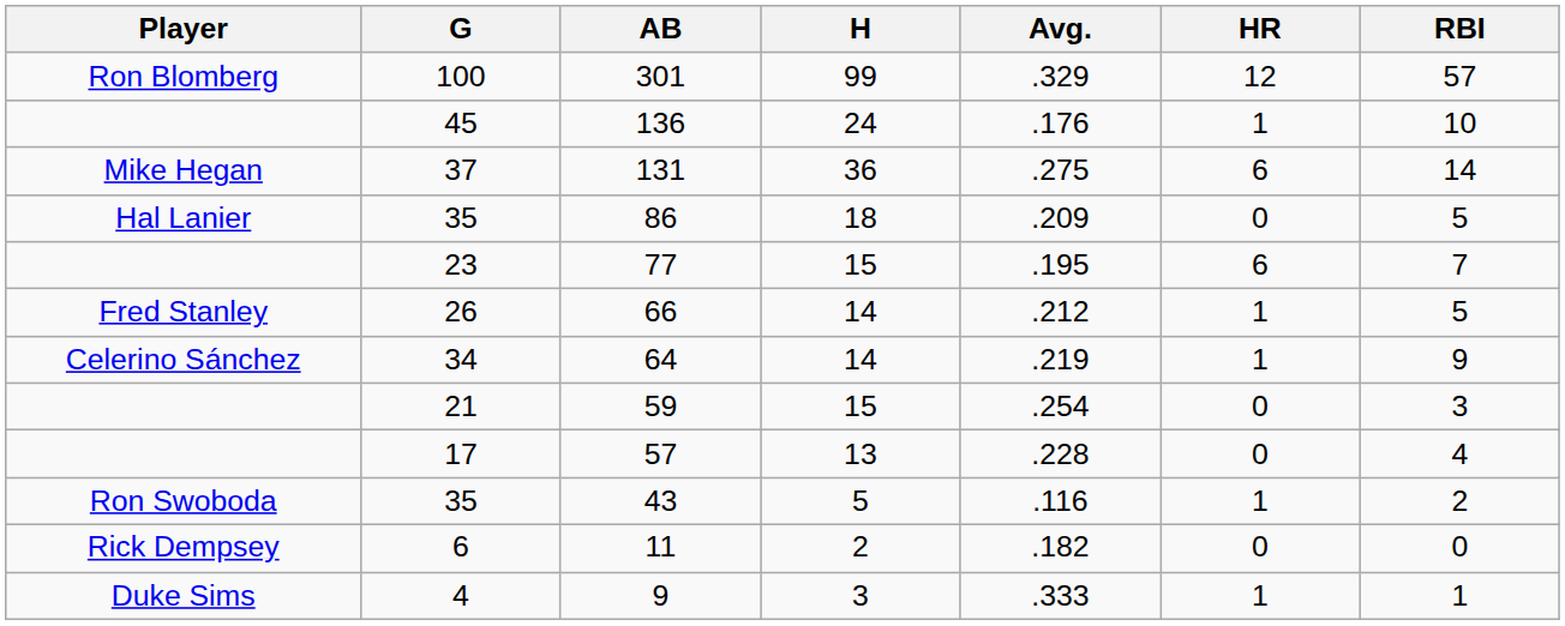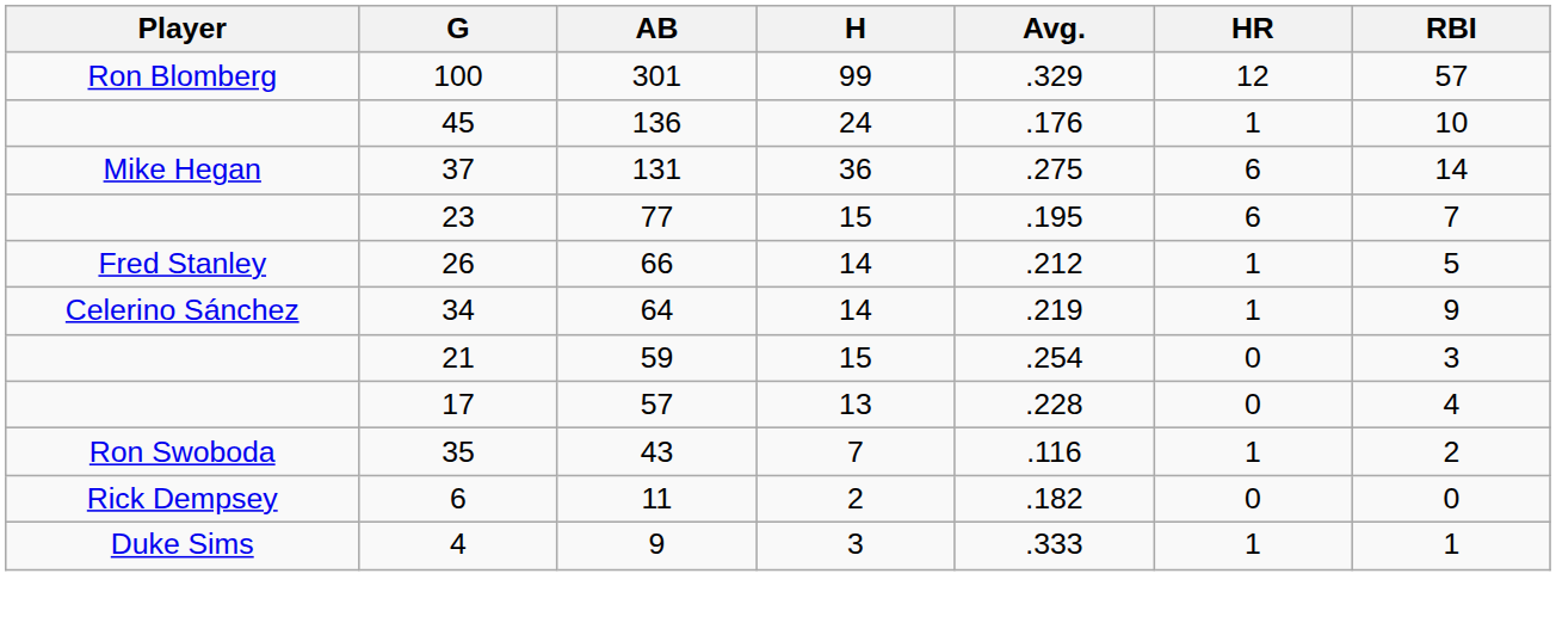 <table class="wikitable sortable">
 <tr>
 <th bgcolor="#DDDDFF" width="16%">Player</th>
 <th bgcolor="#DDDDFF" width="9%">G</th>
 <th bgcolor="#DDDDFF" width="9%">AB</th>
 <th bgcolor="#DDDDFF" width="9%">H</th>
 <th bgcolor="#DDDDFF" width="9%">Avg.</th>
 <th bgcolor="#DDDDFF" width="9%">HR</th>
 <th bgcolor="#DDDDFF" width="9%">RBI</th>
 </tr>
 <tr align="center">
 <td><a href='#'>Ron Blomberg</a></td>
 <td>100</td>
 <td>301</td>
 <td>99</td>
 <td>.329</td>
 <td>12</td>
 <td>57</td>
 </tr>
 <tr align=center>
 <td></td>
 <td>45</td>
 <td>136</td>
 <td>24</td>
 <td>.176</td>
 <td>1</td>
 <td>10</td>
 </tr>
 <tr align="center">
 <td><a href='#'>Mike Hegan</a></td>
 <td>37</td>
 <td>131</td>
 <td>36</td>
 <td>.275</td>
 <td>6</td>
 <td>14</td>
-</tr>
-<tr align=center>
-<td><a href='#'>Hal Lanier</a></td>
-<td>35</td>
-<td>86</td>
-<td>18</td>
-<td>.209</td>
-<td>0</td>
-<td>5</td>
 </tr>
 <tr align=center>
 <td></td>
 <td>23</td>
 <td>77</td>
 <td>15</td>
 <td>.195</td>
 <td>6</td>
 <td>7</td>
 </tr>
 <tr align="center">
 <td><a href='#'>Fred Stanley</a></td>
 <td>26</td>
 <td>66</td>
 <td>14</td>
 <td>.212</td>
 <td>1</td>
 <td>5</td>
 </tr>
 <tr align=center>
 <td><a href='#'>Celerino Sánchez</a></td>
 <td>34</td>
 <td>64</td>
 <td>14</td>
 <td>.219</td>
 <td>1</td>
 <td>9</td>
 </tr>
 <tr align=center>
 <td></td>
 <td>21</td>
 <td>59</td>
 <td>15</td>
 <td>.254</td>
 <td>0</td>
 <td>3</td>
 </tr>
 <tr align="center">
 <td></td>
 <td>17</td>
 <td>57</td>
 <td>13</td>
 <td>.228</td>
 <td>0</td>
 <td>4</td>
 </tr>
 <tr align="center">
 <td><a href='#'>Ron Swoboda</a></td>
 <td>35</td>
 <td>43</td>
-<td>5</td>
+<td>7</td>
 <td>.116</td>
 <td>1</td>
 <td>2</td>
 </tr>
 <tr align=center>
 <td><a href='#'>Rick Dempsey</a></td>
 <td>6</td>
 <td>11</td>
 <td>2</td>
 <td>.182</td>
 <td>0</td>
 <td>0</td>
 </tr>
 <tr align=center>
 <td><a href='#'>Duke Sims</a></td>
 <td>4</td>
 <td>9</td>
 <td>3</td>
 <td>.333</td>
 <td>1</td>
 <td>1</td>
 </tr>
 </table>
